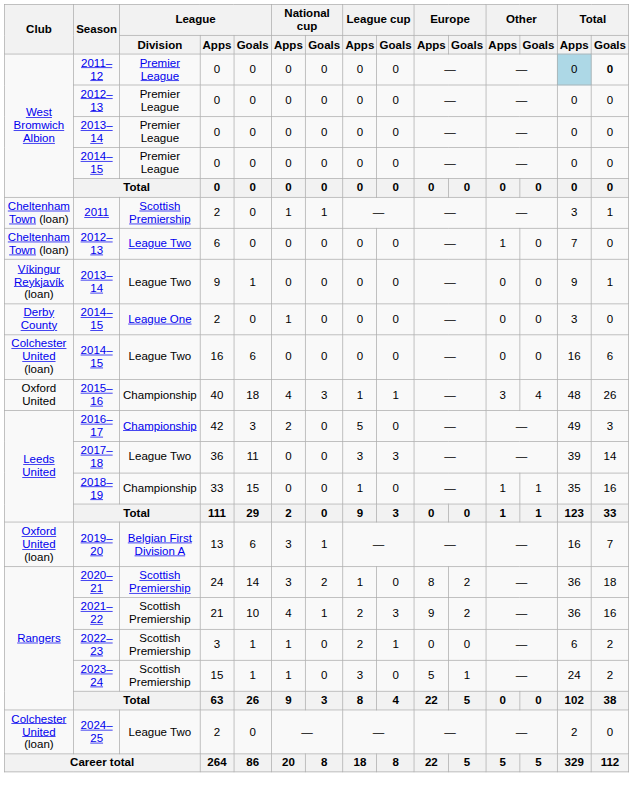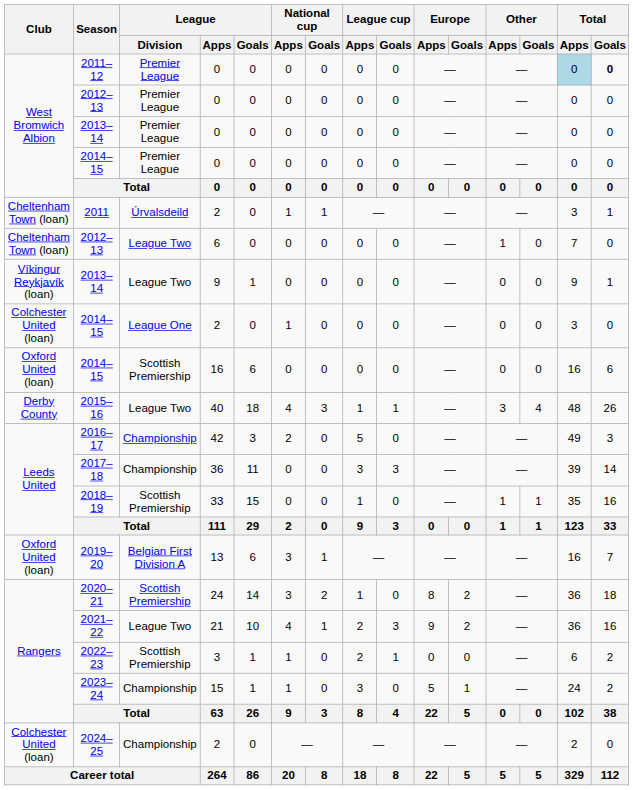 <table class="wikitable" style="text-align: center;">
 <tr>
 <th rowspan="2">Club</th>
 <th rowspan="2">Season</th>
 <th colspan="3">League</th>
 <th colspan="2">National cup</th>
 <th colspan="2">League cup</th>
 <th colspan="2">Europe</th>
 <th colspan="2">Other</th>
 <th colspan="2">Total</th>
 </tr>
 <tr>
 <th>Division</th>
 <th>Apps</th>
 <th>Goals</th>
 <th>Apps</th>
 <th>Goals</th>
 <th>Apps</th>
 <th>Goals</th>
 <th>Apps</th>
 <th>Goals</th>
 <th>Apps</th>
 <th>Goals</th>
 <th>Apps</th>
 <th>Goals</th>
 </tr>
 <tr>
 <td rowspan="5"><a href='#'>West Bromwich Albion</a></td>
 <td><a href='#'>2011–12</a></td>
 <td><a href='#'>Premier League</a></td>
 <td>0</td>
 <td>0</td>
 <td>0</td>
 <td>0</td>
 <td>0</td>
 <td>0</td>
 <td colspan="2">—</td>
 <td colspan="2">—</td>
 <td style="background: lightblue;">0</td>
 <td><strong>0</strong></td>
 </tr>
 <tr>
 <td><a href='#'>2012–13</a></td>
 <td>Premier League</td>
 <td>0</td>
 <td>0</td>
 <td>0</td>
 <td>0</td>
 <td>0</td>
 <td>0</td>
 <td colspan="2">—</td>
 <td colspan="2">—</td>
 <td>0</td>
 <td>0</td>
 </tr>
 <tr>
 <td><a href='#'>2013–14</a></td>
 <td>Premier League</td>
 <td>0</td>
 <td>0</td>
 <td>0</td>
 <td>0</td>
 <td>0</td>
 <td>0</td>
 <td colspan="2">—</td>
 <td colspan="2">—</td>
 <td>0</td>
 <td>0</td>
 </tr>
 <tr>
 <td><a href='#'>2014–15</a></td>
 <td>Premier League</td>
 <td>0</td>
 <td>0</td>
 <td>0</td>
 <td>0</td>
 <td>0</td>
 <td>0</td>
 <td colspan="2">—</td>
 <td colspan="2">—</td>
 <td>0</td>
 <td>0</td>
 </tr>
 <tr>
 <th colspan=2>Total</th>
 <th>0</th>
 <th>0</th>
 <th>0</th>
 <th>0</th>
 <th>0</th>
 <th>0</th>
 <th>0</th>
 <th>0</th>
 <th>0</th>
 <th>0</th>
 <th>0</th>
 <th>0</th>
 </tr>
 <tr>
 <td><a href='#'>Cheltenham Town</a> (loan)</td>
 <td><a href='#'>2011</a></td>
-<td><a href='#'>Scottish Premiership</a></td>
+<td><a href='#'>Úrvalsdeild</a></td>
 <td>2</td>
 <td>0</td>
 <td>1</td>
 <td>1</td>
 <td colspan="2">—</td>
 <td colspan="2">—</td>
 <td colspan="2">—</td>
 <td>3</td>
 <td>1</td>
 </tr>
 <tr>
 <td><a href='#'>Cheltenham Town</a> (loan)</td>
 <td><a href='#'>2012–13</a></td>
 <td><a href='#'>League Two</a></td>
 <td>6</td>
 <td>0</td>
 <td>0</td>
 <td>0</td>
 <td>0</td>
 <td>0</td>
 <td colspan="2">—</td>
 <td>1</td>
 <td>0</td>
 <td>7</td>
 <td>0</td>
 </tr>
 <tr>
 <td><a href='#'>Víkingur Reykjavík</a> (loan)</td>
 <td><a href='#'>2013–14</a></td>
 <td>League Two</td>
 <td>9</td>
 <td>1</td>
 <td>0</td>
 <td>0</td>
 <td>0</td>
 <td>0</td>
 <td colspan="2">—</td>
 <td>0</td>
 <td>0</td>
 <td>9</td>
 <td>1</td>
 </tr>
 <tr>
-<td><a href='#'>Derby County</a></td>
+<td><a href='#'>Colchester United</a> (loan)</td>
 <td><a href='#'>2014–15</a></td>
 <td><a href='#'>League One</a></td>
 <td>2</td>
 <td>0</td>
 <td>1</td>
 <td>0</td>
 <td>0</td>
 <td>0</td>
 <td colspan="2">—</td>
 <td>0</td>
 <td>0</td>
 <td>3</td>
 <td>0</td>
 </tr>
 <tr>
-<td><a href='#'>Colchester United</a> (loan)</td>
+<td><a href='#'>Oxford United</a> (loan)</td>
 <td><a href='#'>2014–15</a></td>
-<td>League Two</td>
+<td>Scottish Premiership</td>
 <td>16</td>
 <td>6</td>
 <td>0</td>
 <td>0</td>
 <td>0</td>
 <td>0</td>
 <td colspan="2">—</td>
 <td>0</td>
 <td>0</td>
 <td>16</td>
 <td>6</td>
 </tr>
 <tr>
-<td>Oxford United</td>
+<td><a href='#'>Derby County</a></td>
 <td><a href='#'>2015–16</a></td>
-<td>Championship</td>
+<td>League Two</td>
 <td>40</td>
 <td>18</td>
 <td>4</td>
 <td>3</td>
 <td>1</td>
 <td>1</td>
 <td colspan="2">—</td>
 <td>3</td>
 <td>4</td>
 <td>48</td>
 <td>26</td>
 </tr>
 <tr>
 <td rowspan="4"><a href='#'>Leeds United</a></td>
 <td><a href='#'>2016–17</a></td>
 <td><a href='#'>Championship</a></td>
 <td>42</td>
 <td>3</td>
 <td>2</td>
 <td>0</td>
 <td>5</td>
 <td>0</td>
 <td colspan="2">—</td>
 <td colspan="2">—</td>
 <td>49</td>
 <td>3</td>
 </tr>
 <tr>
 <td><a href='#'>2017–18</a></td>
-<td>League Two</td>
+<td>Championship</td>
 <td>36</td>
 <td>11</td>
 <td>0</td>
 <td>0</td>
 <td>3</td>
 <td>3</td>
 <td colspan="2">—</td>
 <td colspan="2">—</td>
 <td>39</td>
 <td>14</td>
 </tr>
 <tr>
 <td><a href='#'>2018–19</a></td>
-<td>Championship</td>
+<td>Scottish Premiership</td>
 <td>33</td>
 <td>15</td>
 <td>0</td>
 <td>0</td>
 <td>1</td>
 <td>0</td>
 <td colspan="2">—</td>
 <td>1</td>
 <td>1</td>
 <td>35</td>
 <td>16</td>
 </tr>
 <tr>
 <th colspan=2>Total</th>
 <th>111</th>
 <th>29</th>
 <th>2</th>
 <th>0</th>
 <th>9</th>
 <th>3</th>
 <th>0</th>
 <th>0</th>
 <th>1</th>
 <th>1</th>
 <th>123</th>
 <th>33</th>
 </tr>
 <tr>
 <td><a href='#'>Oxford United</a> (loan)</td>
 <td><a href='#'>2019–20</a></td>
 <td><a href='#'>Belgian First Division A</a></td>
 <td>13</td>
 <td>6</td>
 <td>3</td>
 <td>1</td>
 <td colspan="2">—</td>
 <td colspan="2">—</td>
 <td colspan="2">—</td>
 <td>16</td>
 <td>7</td>
 </tr>
 <tr>
 <td rowspan="5"><a href='#'>Rangers</a></td>
 <td><a href='#'>2020–21</a></td>
 <td><a href='#'>Scottish Premiership</a></td>
 <td>24</td>
 <td>14</td>
 <td>3</td>
 <td>2</td>
 <td>1</td>
 <td>0</td>
 <td>8</td>
 <td>2</td>
 <td colspan="2">—</td>
 <td>36</td>
 <td>18</td>
 </tr>
 <tr>
 <td><a href='#'>2021–22</a></td>
-<td>Scottish Premiership</td>
+<td>League Two</td>
 <td>21</td>
 <td>10</td>
 <td>4</td>
 <td>1</td>
 <td>2</td>
 <td>3</td>
 <td>9</td>
 <td>2</td>
 <td colspan="2">—</td>
 <td>36</td>
 <td>16</td>
 </tr>
 <tr>
 <td><a href='#'>2022–23</a></td>
 <td>Scottish Premiership</td>
 <td>3</td>
 <td>1</td>
 <td>1</td>
 <td>0</td>
 <td>2</td>
 <td>1</td>
 <td>0</td>
 <td>0</td>
 <td colspan="2">—</td>
 <td>6</td>
 <td>2</td>
 </tr>
 <tr>
 <td><a href='#'>2023–24</a></td>
-<td>Scottish Premiership</td>
+<td>Championship</td>
 <td>15</td>
 <td>1</td>
 <td>1</td>
 <td>0</td>
 <td>3</td>
 <td>0</td>
 <td>5</td>
 <td>1</td>
 <td colspan="2">—</td>
 <td>24</td>
 <td>2</td>
 </tr>
 <tr>
 <th colspan=2>Total</th>
 <th>63</th>
 <th>26</th>
 <th>9</th>
 <th>3</th>
 <th>8</th>
 <th>4</th>
 <th>22</th>
 <th>5</th>
 <th>0</th>
 <th>0</th>
 <th>102</th>
 <th>38</th>
 </tr>
 <tr>
 <td><a href='#'>Colchester United</a> (loan)</td>
 <td><a href='#'>2024–25</a></td>
-<td>League Two</td>
+<td>Championship</td>
 <td>2</td>
 <td>0</td>
 <td colspan="2">—</td>
 <td colspan="2">—</td>
 <td colspan="2">—</td>
 <td colspan="2">—</td>
 <td>2</td>
 <td>0</td>
 </tr>
 <tr>
 <th colspan=3>Career total</th>
 <th>264</th>
 <th>86</th>
 <th>20</th>
 <th>8</th>
 <th>18</th>
 <th>8</th>
 <th>22</th>
 <th>5</th>
 <th>5</th>
 <th>5</th>
 <th>329</th>
 <th>112</th>
 </tr>
 </table>
